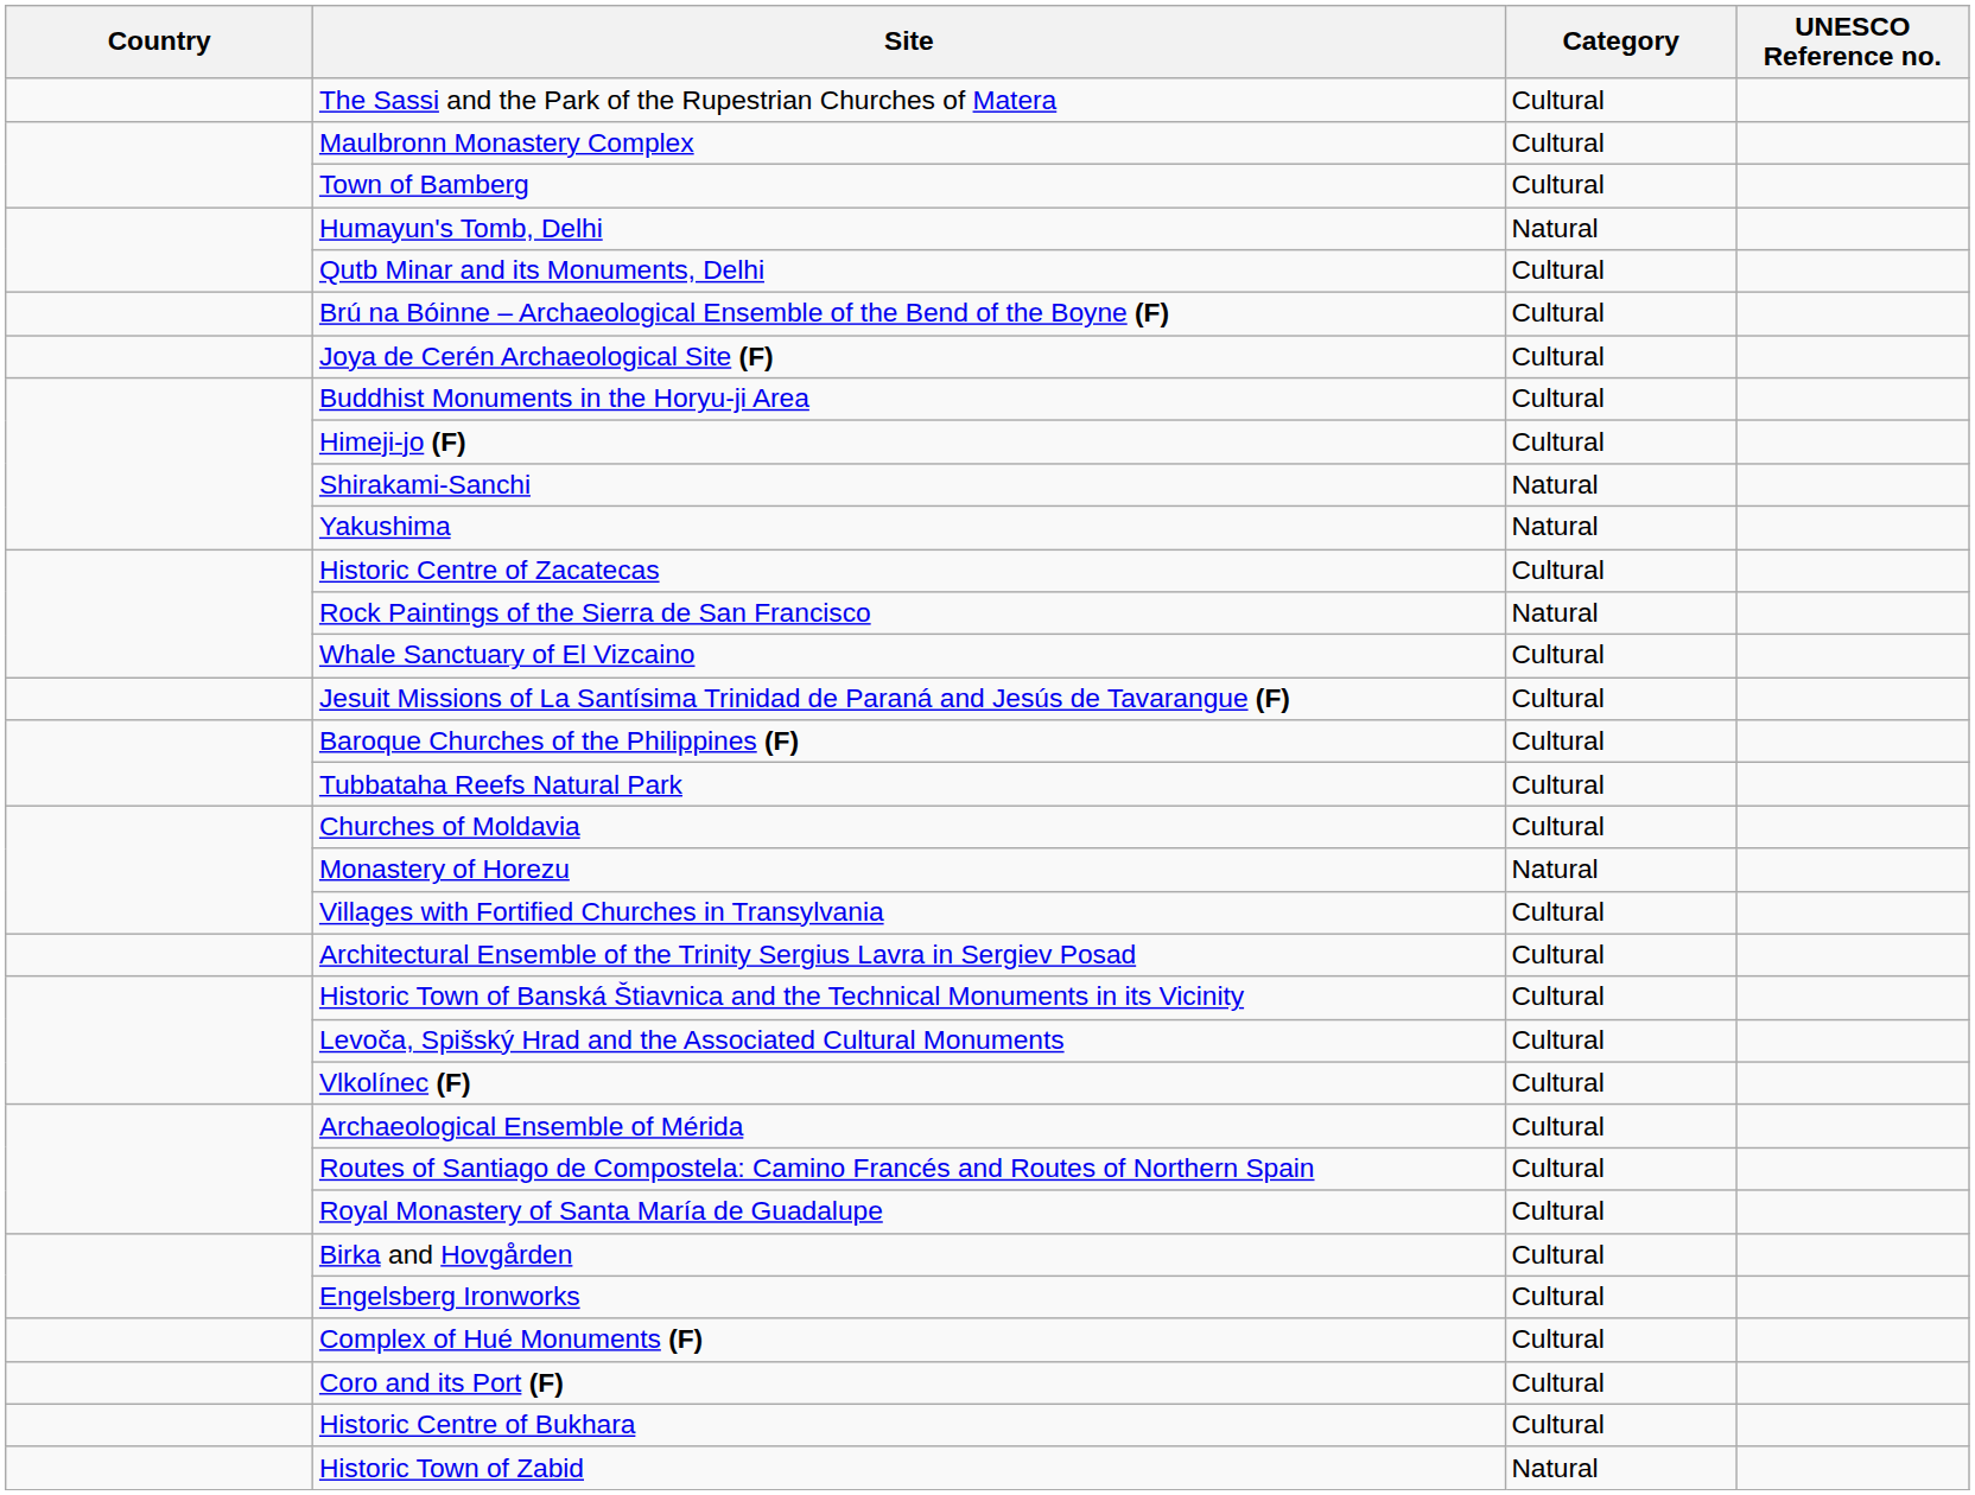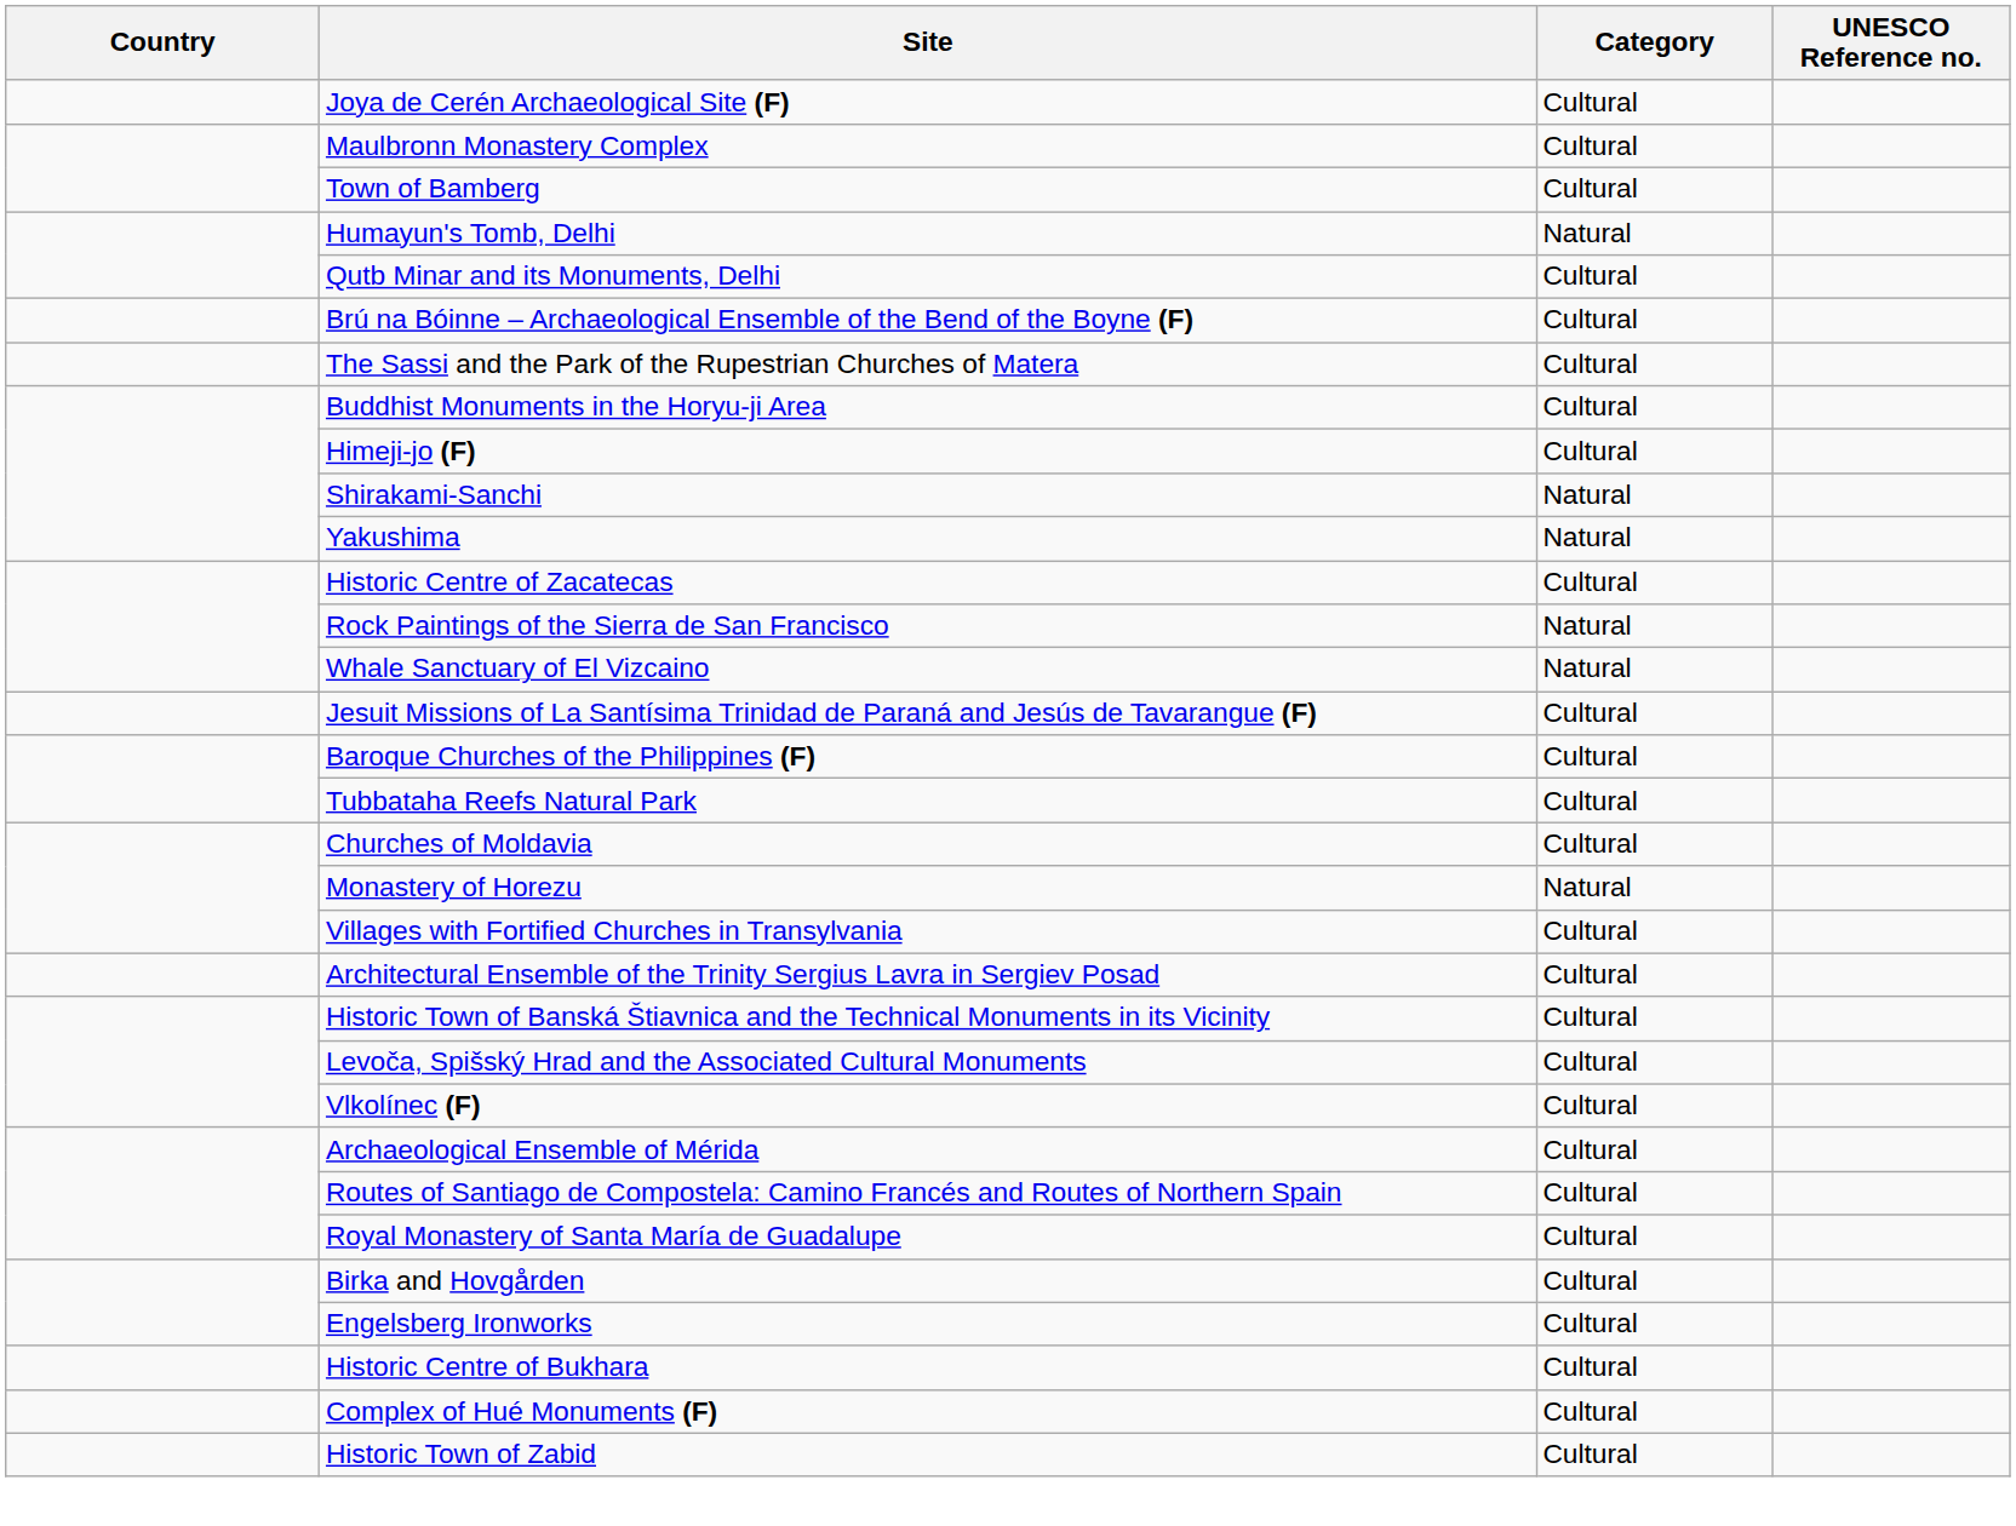 <table class="wikitable sortable" style="font-size:100%;">
 <tr>
 <th scope="col" width="175">Country</th>
 <th scope="col" width="700">Site</th>
 <th scope="col" width="130">Category</th>
 <th scope="col" width="130">UNESCO Reference no.</th>
 </tr>
 <tr>
 <td></td>
-<td><a href='#'>The Sassi</a> and the Park of the Rupestrian Churches of <a href='#'>Matera</a></td>
+<td><a href='#'>Joya de Cerén Archaeological Site</a> <strong>(F)</strong></td>
 <td>Cultural</td>
 <td></td>
 </tr>
 <tr>
 <td rowspan="2"></td>
 <td><a href='#'>Maulbronn Monastery Complex</a></td>
 <td>Cultural</td>
 <td></td>
 </tr>
 <tr>
 <td><a href='#'>Town of Bamberg</a></td>
 <td>Cultural</td>
 <td></td>
 </tr>
 <tr>
 <td rowspan="2"></td>
 <td><a href='#'>Humayun's Tomb, Delhi</a></td>
 <td>Natural</td>
 <td></td>
 </tr>
 <tr>
 <td><a href='#'>Qutb Minar and its Monuments, Delhi</a></td>
 <td>Cultural</td>
 <td></td>
 </tr>
 <tr>
 <td></td>
 <td><a href='#'>Brú na Bóinne – Archaeological Ensemble of the Bend of the Boyne</a> <strong>(F)</strong></td>
 <td>Cultural</td>
 <td></td>
 </tr>
 <tr>
 <td></td>
-<td><a href='#'>Joya de Cerén Archaeological Site</a> <strong>(F)</strong></td>
+<td><a href='#'>The Sassi</a> and the Park of the Rupestrian Churches of <a href='#'>Matera</a></td>
 <td>Cultural</td>
 <td></td>
 </tr>
 <tr>
 <td rowspan="4"></td>
 <td><a href='#'>Buddhist Monuments in the Horyu-ji Area</a></td>
 <td>Cultural</td>
 <td></td>
 </tr>
 <tr>
 <td><a href='#'>Himeji-jo</a> <strong>(F)</strong></td>
 <td>Cultural</td>
 <td></td>
 </tr>
 <tr>
 <td><a href='#'>Shirakami-Sanchi</a></td>
 <td>Natural</td>
 <td></td>
 </tr>
 <tr>
 <td><a href='#'>Yakushima</a></td>
 <td>Natural</td>
 <td></td>
 </tr>
 <tr>
 <td rowspan="3"></td>
 <td><a href='#'>Historic Centre of Zacatecas</a></td>
 <td>Cultural</td>
 <td></td>
 </tr>
 <tr>
 <td><a href='#'>Rock Paintings of the Sierra de San Francisco</a></td>
 <td>Natural</td>
 <td></td>
 </tr>
 <tr>
 <td><a href='#'>Whale Sanctuary of El Vizcaino</a></td>
-<td>Cultural</td>
+<td>Natural</td>
 <td></td>
 </tr>
 <tr>
 <td></td>
 <td><a href='#'>Jesuit Missions of La Santísima Trinidad de Paraná and Jesús de Tavarangue</a> <strong>(F)</strong></td>
 <td>Cultural</td>
 <td></td>
 </tr>
 <tr>
 <td rowspan="2"></td>
 <td><a href='#'>Baroque Churches of the Philippines</a> <strong>(F)</strong></td>
 <td>Cultural</td>
 <td></td>
 </tr>
 <tr>
 <td><a href='#'>Tubbataha Reefs Natural Park</a></td>
 <td>Cultural</td>
 <td></td>
 </tr>
 <tr>
 <td rowspan="3"></td>
 <td><a href='#'>Churches of Moldavia</a></td>
 <td>Cultural</td>
 <td></td>
 </tr>
 <tr>
 <td><a href='#'>Monastery of Horezu</a></td>
 <td>Natural</td>
 <td></td>
 </tr>
 <tr>
 <td><a href='#'>Villages with Fortified Churches in Transylvania</a></td>
 <td>Cultural</td>
 <td></td>
 </tr>
 <tr>
 <td></td>
 <td><a href='#'>Architectural Ensemble of the Trinity Sergius Lavra in Sergiev Posad</a></td>
 <td>Cultural</td>
 <td></td>
 </tr>
 <tr>
 <td rowspan="3"></td>
 <td><a href='#'>Historic Town of Banská Štiavnica and the Technical Monuments in its Vicinity</a></td>
 <td>Cultural</td>
 <td></td>
 </tr>
 <tr>
 <td><a href='#'>Levoča, Spišský Hrad and the Associated Cultural Monuments</a></td>
 <td>Cultural</td>
 <td></td>
 </tr>
 <tr>
 <td><a href='#'>Vlkolínec</a> <strong>(F)</strong></td>
 <td>Cultural</td>
 <td></td>
 </tr>
 <tr>
 <td rowspan="3"></td>
 <td><a href='#'>Archaeological Ensemble of Mérida</a></td>
 <td>Cultural</td>
 <td></td>
 </tr>
 <tr>
 <td><a href='#'>Routes of Santiago de Compostela: Camino Francés and Routes of Northern Spain</a></td>
 <td>Cultural</td>
 <td></td>
 </tr>
 <tr>
 <td><a href='#'>Royal Monastery of Santa María de Guadalupe</a></td>
 <td>Cultural</td>
 <td></td>
 </tr>
 <tr>
 <td rowspan="2"></td>
 <td><a href='#'>Birka</a> and <a href='#'>Hovgården</a></td>
 <td>Cultural</td>
 <td></td>
 </tr>
 <tr>
 <td><a href='#'>Engelsberg Ironworks</a></td>
 <td>Cultural</td>
 <td></td>
 </tr>
 <tr>
 <td></td>
+<td><a href='#'>Historic Centre of Bukhara</a></td>
+<td>Cultural</td>
+<td></td>
+</tr>
+<tr>
+<td></td>
 <td><a href='#'>Complex of Hué Monuments</a> <strong>(F)</strong></td>
 <td>Cultural</td>
 <td></td>
 </tr>
 <tr>
 <td></td>
-<td><a href='#'>Coro and its Port</a> <strong>(F)</strong></td>
+<td><a href='#'>Historic Town of Zabid</a></td>
 <td>Cultural</td>
 <td></td>
 </tr>
-<tr>
-<td></td>
-<td><a href='#'>Historic Centre of Bukhara</a></td>
-<td>Cultural</td>
-<td></td>
-</tr>
-<tr>
-<td></td>
-<td><a href='#'>Historic Town of Zabid</a></td>
-<td>Natural</td>
-<td></td>
-</tr>
 </table>
